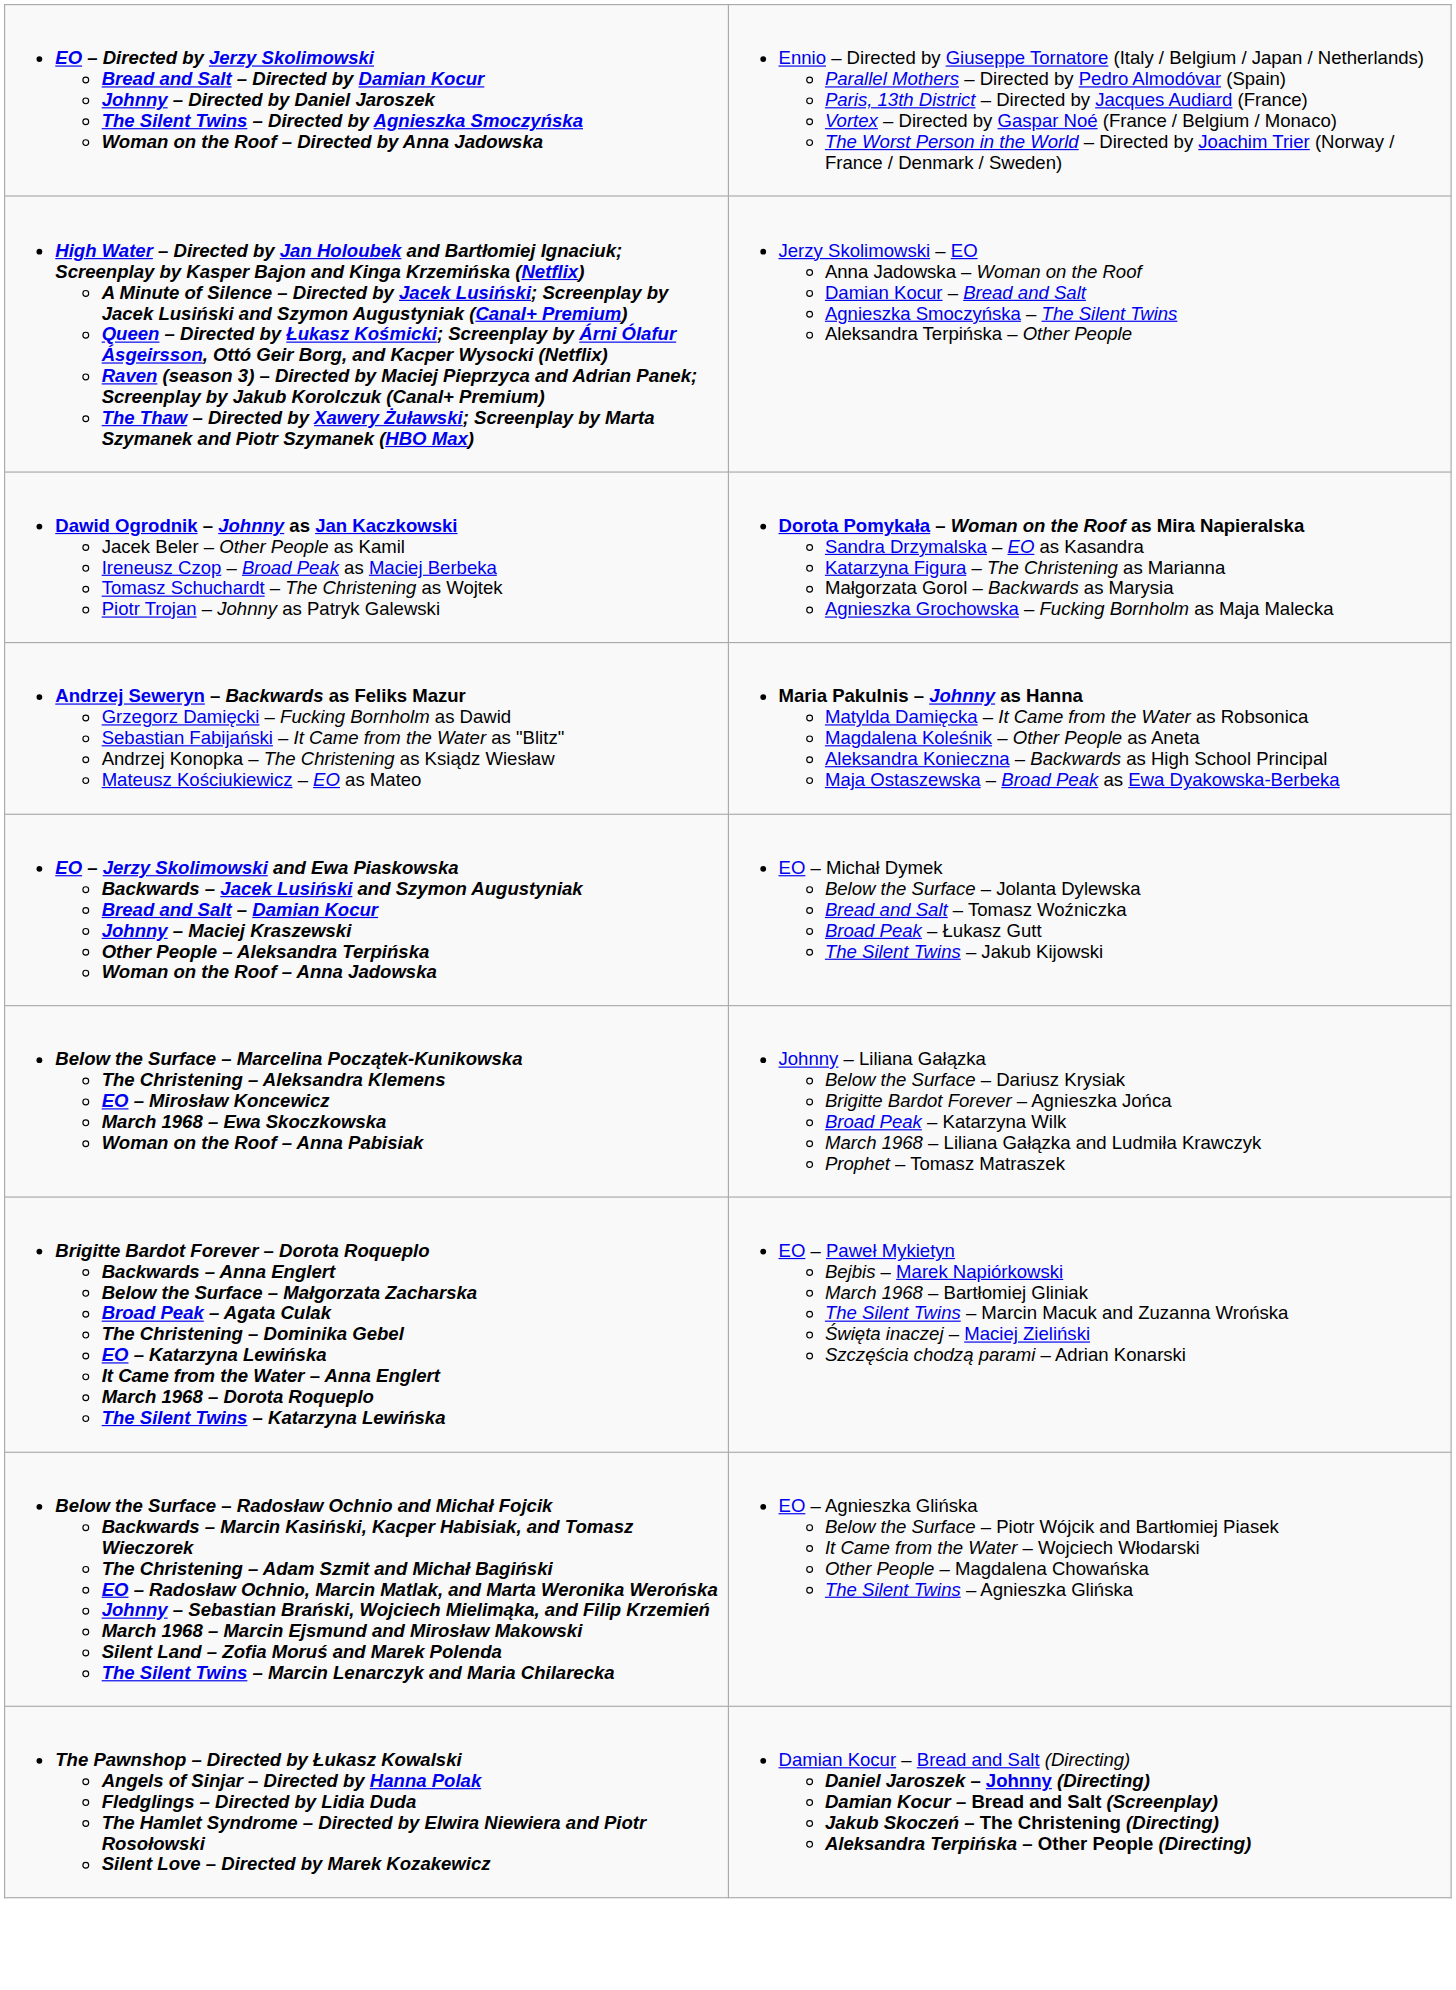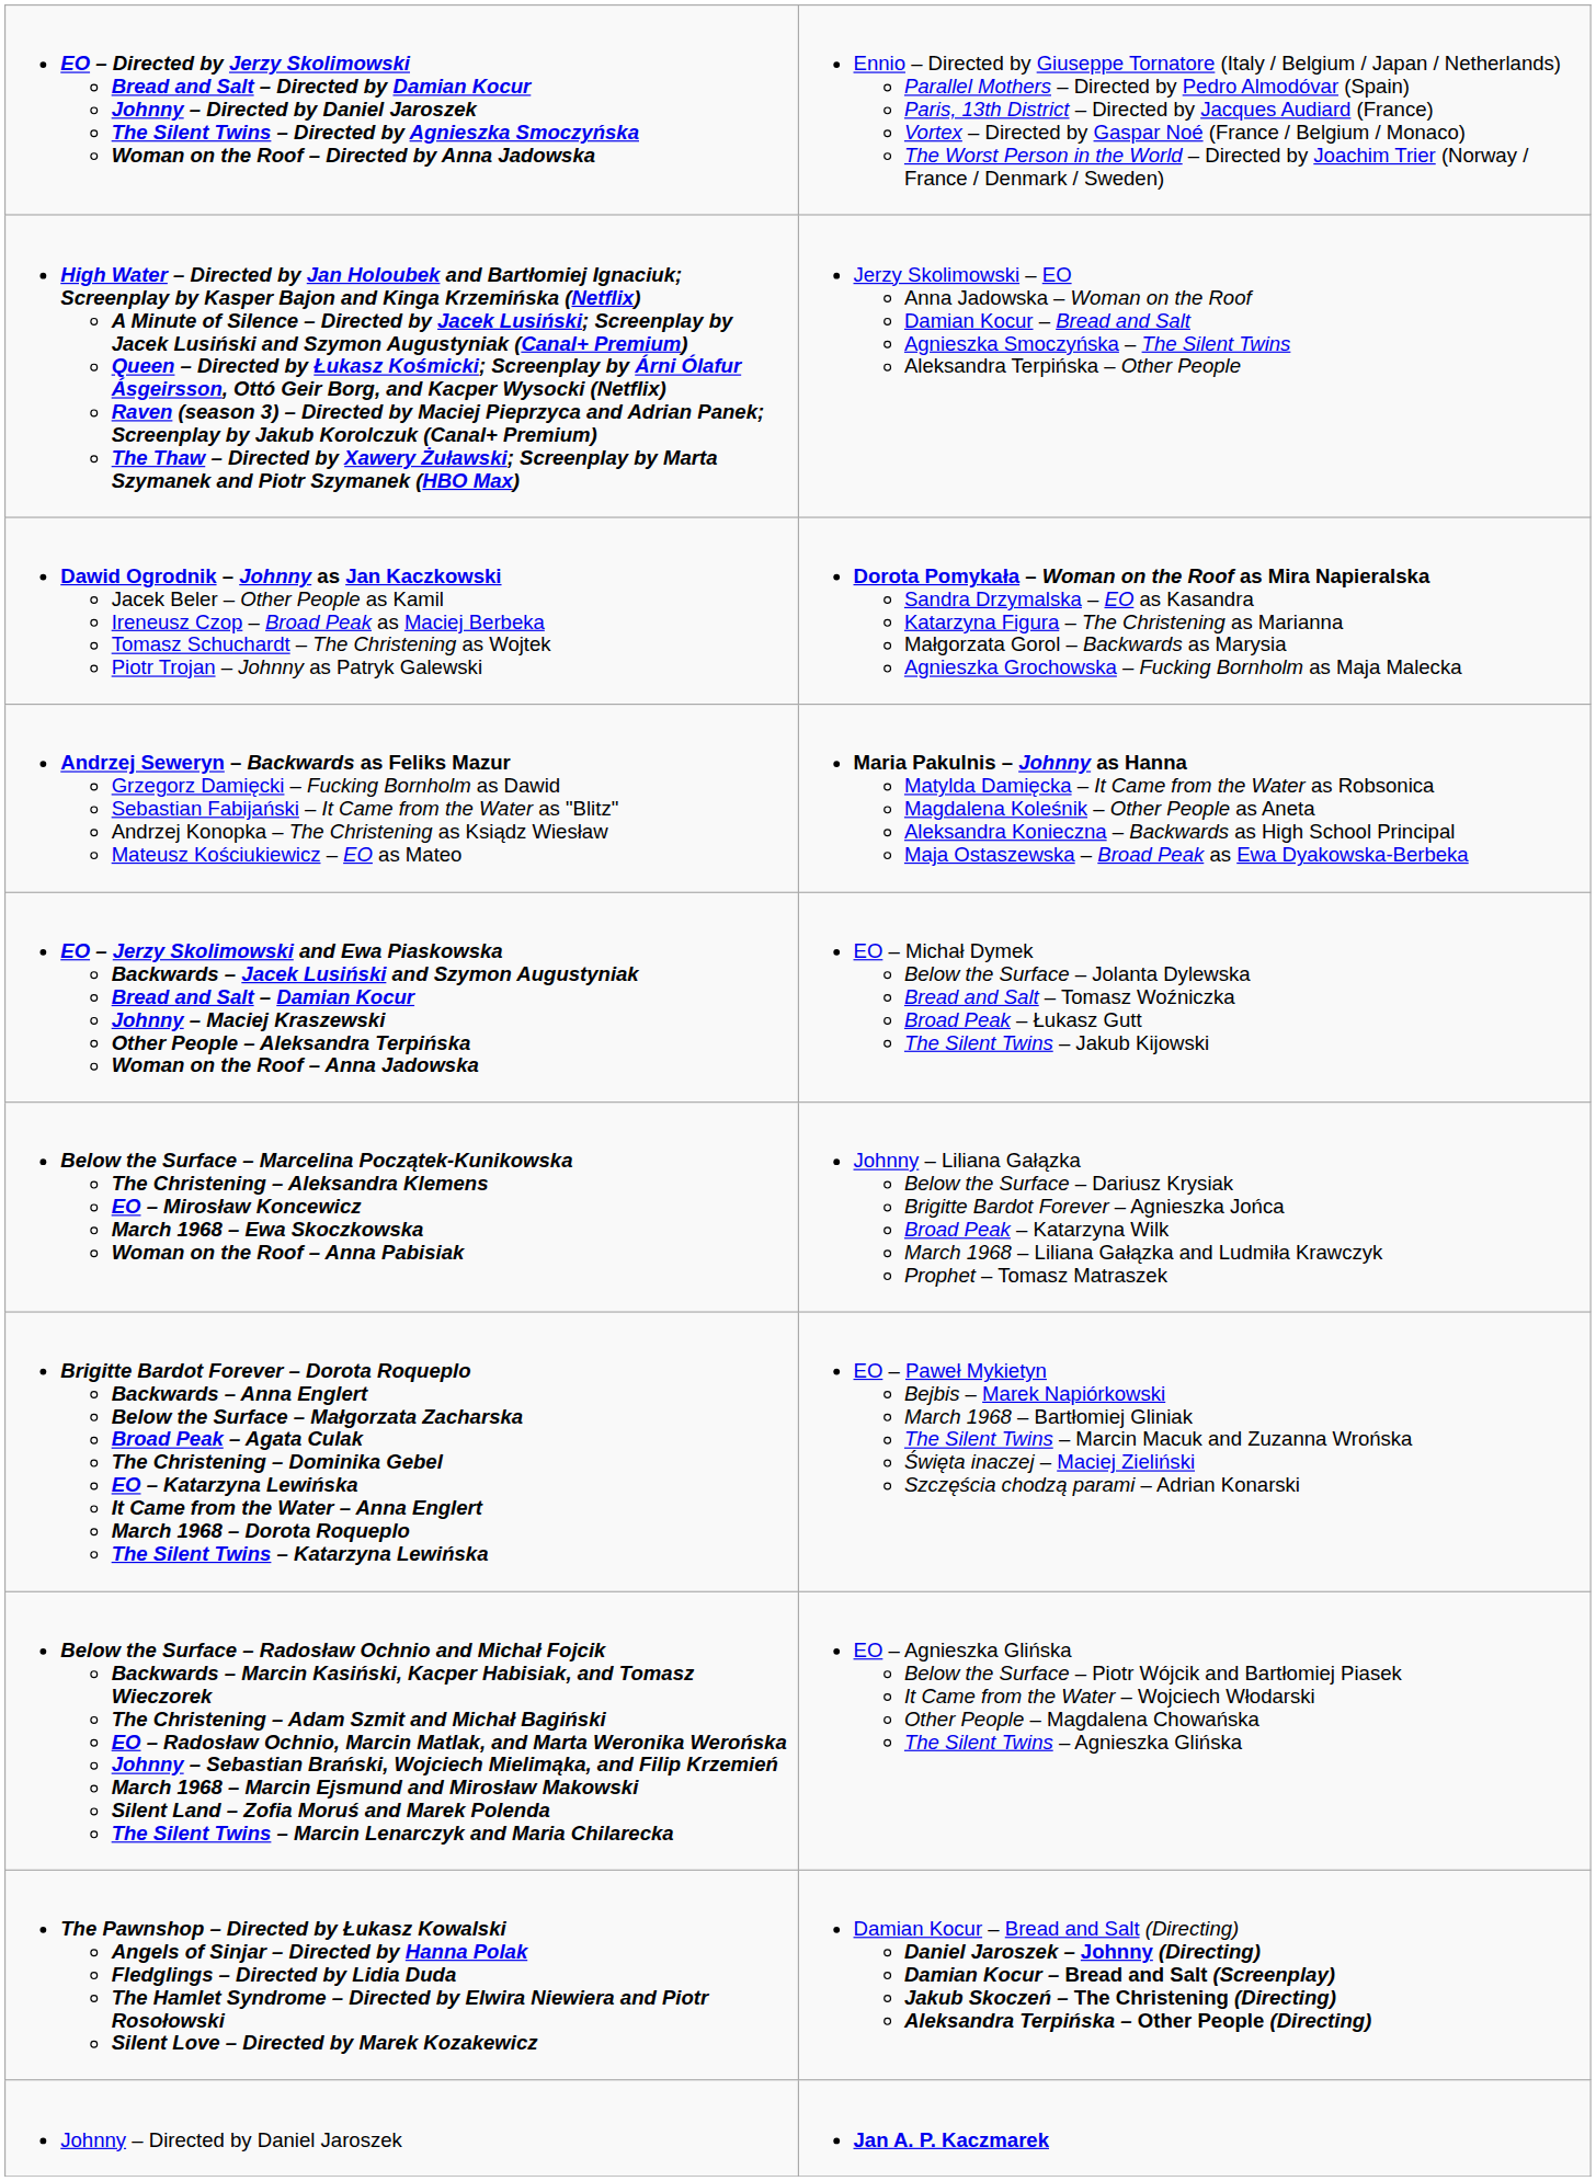 <table class=wikitable style="width="100%">
 <tr>
 <td valign="top" width="50%"><br><ul><li><strong><em><a href='#'>EO</a><em> – Directed by <a href='#'>Jerzy Skolimowski</a><strong><ul><li></em><a href='#'>Bread and Salt</a><em> – Directed by <a href='#'>Damian Kocur</a></li><li></em><a href='#'>Johnny</a><em> – Directed by Daniel Jaroszek</li><li></em><a href='#'>The Silent Twins</a><em> – Directed by <a href='#'>Agnieszka Smoczyńska</a></li><li></em>Woman on the Roof<em> – Directed by Anna Jadowska</li></ul></li></ul></td>
 <td valign="top" width="50%"><br><ul><li></em></strong><a href='#'>Ennio</a></em> – Directed by <a href='#'>Giuseppe Tornatore</a> (Italy / Belgium / Japan / Netherlands)</strong><ul><li><em><a href='#'>Parallel Mothers</a></em> – Directed by <a href='#'>Pedro Almodóvar</a> (Spain)</li><li><em><a href='#'>Paris, 13th District</a></em> – Directed by <a href='#'>Jacques Audiard</a> (France)</li><li><em><a href='#'>Vortex</a></em> – Directed by <a href='#'>Gaspar Noé</a> (France / Belgium / Monaco)</li><li><em><a href='#'>The Worst Person in the World</a></em> – Directed by <a href='#'>Joachim Trier</a> (Norway / France / Denmark / Sweden)</li></ul></li></ul></td>
 </tr>
 <tr>
 <td valign="top" width="50%"><br><ul><li><strong><em><a href='#'>High Water</a><em> – Directed by <a href='#'>Jan Holoubek</a> and Bartłomiej Ignaciuk; Screenplay by Kasper Bajon and Kinga Krzemińska (<a href='#'>Netflix</a>)<strong><ul><li></em>A Minute of Silence<em> – Directed by <a href='#'>Jacek Lusiński</a>; Screenplay by Jacek Lusiński and Szymon Augustyniak (<a href='#'>Canal+ Premium</a>)</li><li></em><a href='#'>Queen</a><em> – Directed by <a href='#'>Łukasz Kośmicki</a>; Screenplay by <a href='#'>Árni Ólafur Ásgeirsson</a>, Ottó Geir Borg, and Kacper Wysocki (Netflix)</li><li></em><a href='#'>Raven</a><em> (season 3) – Directed by Maciej Pieprzyca and Adrian Panek; Screenplay by Jakub Korolczuk (Canal+ Premium)</li><li></em><a href='#'>The Thaw</a><em> – Directed by <a href='#'>Xawery Żuławski</a>; Screenplay by Marta Szymanek and Piotr Szymanek (<a href='#'>HBO Max</a>)</li></ul></li></ul></td>
 <td valign="top" width="50%"><br><ul><li></strong><a href='#'>Jerzy Skolimowski</a> – </em><a href='#'>EO</a></em></strong><ul><li>Anna Jadowska – <em>Woman on the Roof</em></li><li><a href='#'>Damian Kocur</a> – <em><a href='#'>Bread and Salt</a></em></li><li><a href='#'>Agnieszka Smoczyńska</a> – <em><a href='#'>The Silent Twins</a></em></li><li>Aleksandra Terpińska – <em>Other People</em></li></ul></li></ul></td>
 </tr>
 <tr>
 <td valign="top" width="50%"><br><ul><li><strong><a href='#'>Dawid Ogrodnik</a> – <em><a href='#'>Johnny</a></em> as <a href='#'>Jan Kaczkowski</a></strong><ul><li>Jacek Beler – <em>Other People</em> as Kamil</li><li><a href='#'>Ireneusz Czop</a> – <em><a href='#'>Broad Peak</a></em> as <a href='#'>Maciej Berbeka</a></li><li><a href='#'>Tomasz Schuchardt</a> – <em>The Christening</em> as Wojtek</li><li><a href='#'>Piotr Trojan</a> – <em>Johnny</em> as Patryk Galewski</li></ul></li></ul></td>
 <td valign="top" width="50%"><br><ul><li><strong><a href='#'>Dorota Pomykała</a> – <em>Woman on the Roof</em> as Mira Napieralska</strong><ul><li><a href='#'>Sandra Drzymalska</a> – <em><a href='#'>EO</a></em> as Kasandra</li><li><a href='#'>Katarzyna Figura</a> – <em>The Christening</em> as Marianna</li><li>Małgorzata Gorol – <em>Backwards</em> as Marysia</li><li><a href='#'>Agnieszka Grochowska</a> – <em>Fucking Bornholm</em> as Maja Malecka</li></ul></li></ul></td>
 </tr>
 <tr>
 <td valign="top" width="50%"><br><ul><li><strong><a href='#'>Andrzej Seweryn</a> – <em>Backwards</em> as Feliks Mazur</strong><ul><li><a href='#'>Grzegorz Damięcki</a> – <em>Fucking Bornholm</em> as Dawid</li><li><a href='#'>Sebastian Fabijański</a> – <em>It Came from the Water</em> as "Blitz"</li><li>Andrzej Konopka – <em>The Christening</em> as Ksiądz Wiesław</li><li><a href='#'>Mateusz Kościukiewicz</a> – <em><a href='#'>EO</a></em> as Mateo</li></ul></li></ul></td>
 <td valign="top" width="50%"><br><ul><li><strong>Maria Pakulnis – <em><a href='#'>Johnny</a></em> as Hanna</strong><ul><li><a href='#'>Matylda Damięcka</a> – <em>It Came from the Water</em> as Robsonica</li><li><a href='#'>Magdalena Koleśnik</a> – <em>Other People</em> as Aneta</li><li><a href='#'>Aleksandra Konieczna</a> – <em>Backwards</em> as High School Principal</li><li><a href='#'>Maja Ostaszewska</a> – <em><a href='#'>Broad Peak</a></em> as <a href='#'>Ewa Dyakowska-Berbeka</a></li></ul></li></ul></td>
 </tr>
 <tr>
 <td valign="top" width="50%"><br><ul><li><strong><em><a href='#'>EO</a><em> – <a href='#'>Jerzy Skolimowski</a> and Ewa Piaskowska<strong><ul><li></em>Backwards<em> – <a href='#'>Jacek Lusiński</a> and Szymon Augustyniak</li><li></em><a href='#'>Bread and Salt</a><em> – <a href='#'>Damian Kocur</a></li><li></em><a href='#'>Johnny</a><em> – Maciej Kraszewski</li><li></em>Other People<em> – Aleksandra Terpińska</li><li></em>Woman on the Roof<em> – Anna Jadowska</li></ul></li></ul></td>
 <td valign="top" width="50%"><br><ul><li></em></strong><a href='#'>EO</a></em> – Michał Dymek</strong><ul><li><em>Below the Surface</em> – Jolanta Dylewska</li><li><em><a href='#'>Bread and Salt</a></em> – Tomasz Woźniczka</li><li><em><a href='#'>Broad Peak</a></em> – Łukasz Gutt</li><li><em><a href='#'>The Silent Twins</a></em> – Jakub Kijowski</li></ul></li></ul></td>
 </tr>
 <tr>
 <td valign="top" width="50%"><br><ul><li><strong><em>Below the Surface<em> – Marcelina Początek-Kunikowska<strong><ul><li></em>The Christening<em> – Aleksandra Klemens</li><li></em><a href='#'>EO</a><em> – Mirosław Koncewicz</li><li></em>March 1968<em> – Ewa Skoczkowska</li><li></em>Woman on the Roof<em> – Anna Pabisiak</li></ul></li></ul></td>
 <td valign="top" width="50%"><br><ul><li></em></strong><a href='#'>Johnny</a></em> – Liliana Gałązka</strong><ul><li><em>Below the Surface</em> – Dariusz Krysiak</li><li><em>Brigitte Bardot Forever</em> – Agnieszka Jońca</li><li><em><a href='#'>Broad Peak</a></em> – Katarzyna Wilk</li><li><em>March 1968</em> – Liliana Gałązka and Ludmiła Krawczyk</li><li><em>Prophet</em> – Tomasz Matraszek</li></ul></li></ul></td>
 </tr>
 <tr>
 <td valign="top" width="50%"><br><ul><li><strong><em>Brigitte Bardot Forever<em> – Dorota Roqueplo<strong><ul><li></em>Backwards<em> – Anna Englert</li><li></em>Below the Surface<em> – Małgorzata Zacharska</li><li></em><a href='#'>Broad Peak</a><em> – Agata Culak</li><li></em>The Christening<em> – Dominika Gebel</li><li></em><a href='#'>EO</a><em> – Katarzyna Lewińska</li><li></em>It Came from the Water<em> – Anna Englert</li><li></em>March 1968<em> – Dorota Roqueplo</li><li></em><a href='#'>The Silent Twins</a><em> – Katarzyna Lewińska</li></ul></li></ul></td>
 <td valign="top" width="50%"><br><ul><li></em></strong><a href='#'>EO</a></em> – <a href='#'>Paweł Mykietyn</a></strong><ul><li><em>Bejbis</em> – <a href='#'>Marek Napiórkowski</a></li><li><em>March 1968</em> – Bartłomiej Gliniak</li><li><em><a href='#'>The Silent Twins</a></em> – Marcin Macuk and Zuzanna Wrońska</li><li><em>Święta inaczej</em> – <a href='#'>Maciej Zieliński</a></li><li><em>Szczęścia chodzą parami</em> – Adrian Konarski</li></ul></li></ul></td>
 </tr>
 <tr>
 <td valign="top" width="50%"><br><ul><li><strong><em>Below the Surface<em> – Radosław Ochnio and Michał Fojcik<strong><ul><li></em>Backwards<em> – Marcin Kasiński, Kacper Habisiak, and Tomasz Wieczorek</li><li></em>The Christening<em> – Adam Szmit and Michał Bagiński</li><li></em><a href='#'>EO</a><em> – Radosław Ochnio, Marcin Matlak, and Marta Weronika Werońska</li><li></em><a href='#'>Johnny</a><em> – Sebastian Brański, Wojciech Mielimąka, and Filip Krzemień</li><li></em>March 1968<em> – Marcin Ejsmund and Mirosław Makowski</li><li></em>Silent Land<em> – Zofia Moruś and Marek Polenda</li><li></em><a href='#'>The Silent Twins</a><em> – Marcin Lenarczyk and Maria Chilarecka</li></ul></li></ul></td>
 <td valign="top" width="50%"><br><ul><li></em></strong><a href='#'>EO</a></em> – Agnieszka Glińska</strong><ul><li><em>Below the Surface</em> – Piotr Wójcik and Bartłomiej Piasek</li><li><em>It Came from the Water</em> – Wojciech Włodarski</li><li><em>Other People</em> – Magdalena Chowańska</li><li><em><a href='#'>The Silent Twins</a></em> – Agnieszka Glińska</li></ul></li></ul></td>
 </tr>
 <tr>
 <td valign="top" width="50%"><br><ul><li><strong><em>The Pawnshop<em> – Directed by Łukasz Kowalski<strong><ul><li></em>Angels of Sinjar<em> – Directed by <a href='#'>Hanna Polak</a></li><li></em>Fledglings<em> – Directed by Lidia Duda</li><li></em>The Hamlet Syndrome<em> – Directed by Elwira Niewiera and Piotr Rosołowski</li><li></em>Silent Love<em> – Directed by Marek Kozakewicz</li></ul></li></ul></td>
 <td valign="top" width="50%"><br><ul><li></strong><a href='#'>Damian Kocur</a> – </em><a href='#'>Bread and Salt</a><em> (Directing)<strong><ul><li>Daniel Jaroszek – </em><a href='#'>Johnny</a><em> (Directing)</li><li>Damian Kocur – </em>Bread and Salt<em> (Screenplay)</li><li>Jakub Skoczeń – </em>The Christening<em> (Directing)</li><li>Aleksandra Terpińska – </em>Other People<em> (Directing)</li></ul></li></ul></td>
 </tr>
+<tr>
+<td valign="top" width="50%"><br><ul><li></em></strong><a href='#'>Johnny</a></em> – Directed by Daniel Jaroszek</strong></li></ul></td>
+<td valign="top" width="50%"><br><ul><li><strong><a href='#'>Jan A. P. Kaczmarek</a></strong></li></ul></td>
+</tr>
 </table>
